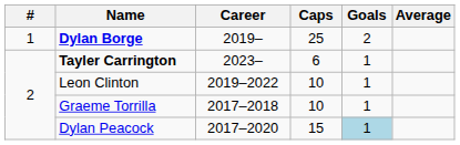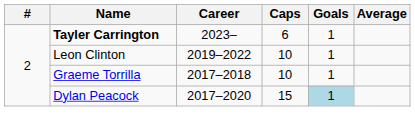 <table class="wikitable sortable" style="text-align:center;">
 <tr>
 <th width=50px>#</th>
 <th style="width:150px;">Name</th>
 <th style="width:100px;">Career</th>
 <th width=50px>Caps</th>
 <th width=50px>Goals</th>
 <th width=50px>Average</th>
-</tr>
-<tr>
-<td rowspan="1">1</td>
-<td align="left"><strong><a href='#'>Dylan Borge</a></strong></td>
-<td>2019–</td>
-<td>25</td>
-<td>2</td>
-<td></td>
 </tr>
 <tr>
 <td rowspan="4">2</td>
 <td align="left"><strong>Tayler Carrington</strong></td>
 <td>2023–</td>
 <td>6</td>
 <td>1</td>
 <td></td>
 </tr>
 <tr>
 <td align="left">Leon Clinton</td>
 <td>2019–2022</td>
 <td>10</td>
 <td>1</td>
 <td></td>
 </tr>
 <tr>
 <td align="left"><a href='#'>Graeme Torrilla</a></td>
 <td>2017–2018</td>
 <td>10</td>
 <td>1</td>
 <td></td>
 </tr>
 <tr>
 <td align="left"><a href='#'>Dylan Peacock</a></td>
 <td>2017–2020</td>
 <td>15</td>
 <td style="background: lightblue;">1</td>
 <td></td>
 </tr>
 </table>
